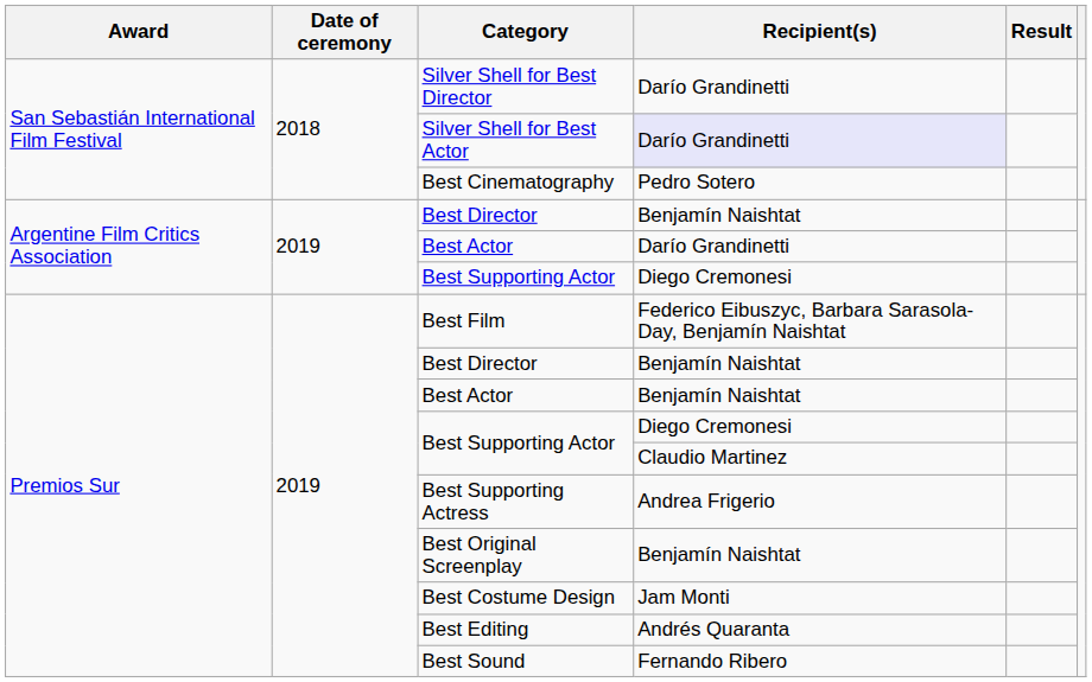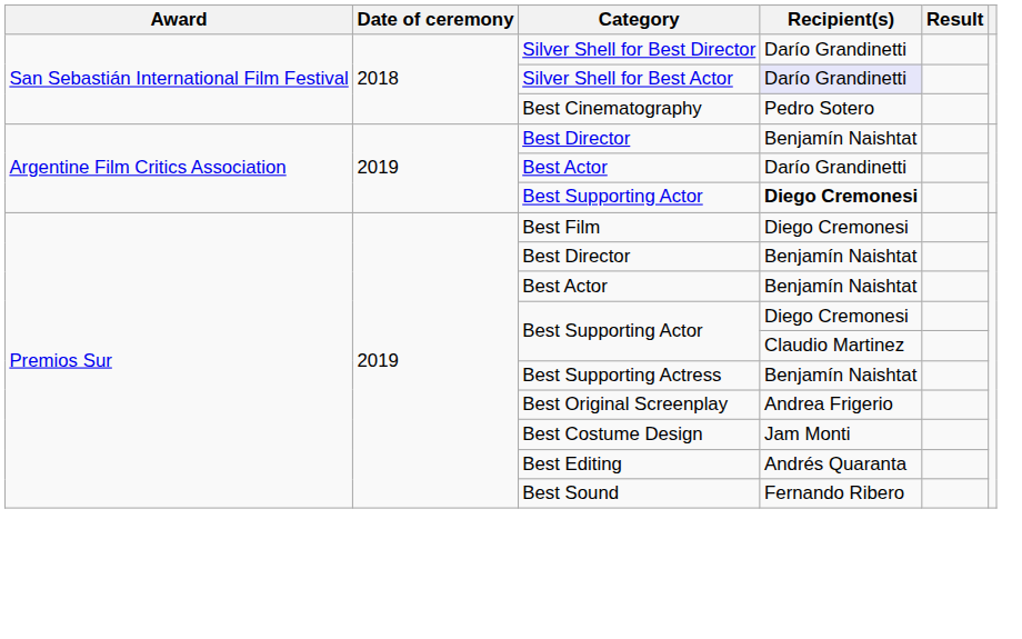 <table class="wikitable plainrowheaders sortable">
 <tr>
 <th scope="col">Award</th>
 <th scope="col">Date of ceremony</th>
 <th scope="col">Category</th>
 <th scope="col">Recipient(s)</th>
 <th scope="col">Result</th>
 <th scope="col" class="unsortable"></th>
 </tr>
 <tr>
 <td rowspan=3><a href='#'>San Sebastián International Film Festival</a></td>
 <td rowspan=3>2018</td>
 <td><a href='#'>Silver Shell for Best Director</a></td>
 <td>Darío Grandinetti</td>
 <td></td>
 <td rowspan=3></td>
 </tr>
 <tr>
 <td><a href='#'>Silver Shell for Best Actor</a></td>
 <td style="background: lavender;">Darío Grandinetti</td>
 <td></td>
 </tr>
 <tr>
 <td>Best Cinematography</td>
 <td>Pedro Sotero</td>
 <td></td>
 </tr>
 <tr>
 <td rowspan=3><a href='#'>Argentine Film Critics Association</a></td>
 <td rowspan=3>2019</td>
 <td><a href='#'>Best Director</a></td>
 <td>Benjamín Naishtat</td>
 <td></td>
 <td rowspan=3></td>
 </tr>
 <tr>
 <td><a href='#'>Best Actor</a></td>
 <td>Darío Grandinetti</td>
 <td></td>
 </tr>
 <tr>
 <td><a href='#'>Best Supporting Actor</a></td>
-<td>Diego Cremonesi</td>
+<td><strong>Diego Cremonesi</strong></td>
 <td></td>
 </tr>
 <tr>
 <td rowspan=10><a href='#'>Premios Sur</a></td>
 <td rowspan=10>2019</td>
 <td>Best Film</td>
-<td>Federico Eibuszyc, Barbara Sarasola-Day, Benjamín Naishtat</td>
+<td>Diego Cremonesi</td>
 <td></td>
 <td rowspan=10></td>
 </tr>
 <tr>
 <td>Best Director</td>
 <td>Benjamín Naishtat</td>
 <td></td>
 </tr>
 <tr>
 <td>Best Actor</td>
 <td>Benjamín Naishtat</td>
 <td></td>
 </tr>
 <tr>
 <td rowspan=2>Best Supporting Actor</td>
 <td>Diego Cremonesi</td>
 <td></td>
 </tr>
 <tr>
 <td>Claudio Martinez</td>
 <td></td>
 </tr>
 <tr>
 <td>Best Supporting Actress</td>
-<td>Andrea Frigerio</td>
+<td>Benjamín Naishtat</td>
 <td></td>
 </tr>
 <tr>
 <td>Best Original Screenplay</td>
-<td>Benjamín Naishtat</td>
+<td>Andrea Frigerio</td>
 <td></td>
 </tr>
 <tr>
 <td>Best Costume Design</td>
 <td>Jam Monti</td>
 <td></td>
 </tr>
 <tr>
 <td>Best Editing</td>
 <td>Andrés Quaranta</td>
 <td></td>
 </tr>
 <tr>
 <td>Best Sound</td>
 <td>Fernando Ribero</td>
 <td></td>
 </tr>
 </table>
